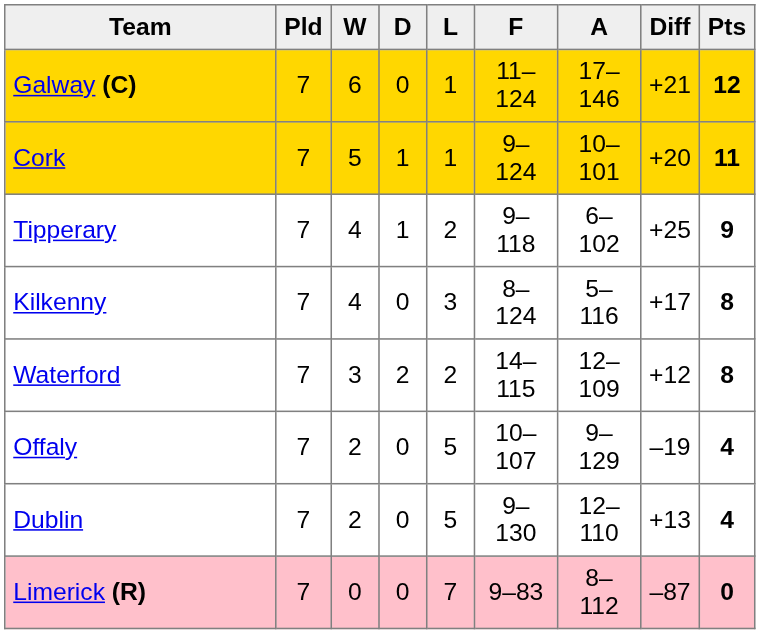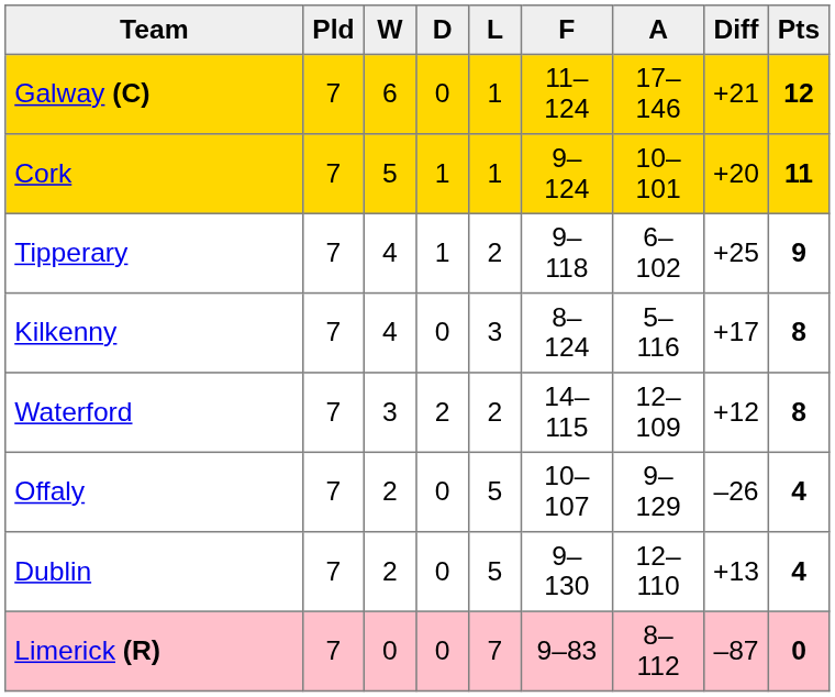 <table style=border-collapse:collapse border=1 cellspacing=0 cellpadding=5>
 <tr align=center bgcolor=#efefef>
 <th width=165>Team</th>
 <th width=20>Pld</th>
 <th width=20>W</th>
 <th width=20>D</th>
 <th width=20>L</th>
 <th width=43>F</th>
 <th width=43>A</th>
 <th width=20>Diff</th>
 <th width=20>Pts</th>
 </tr>
 <tr align=center style="background:gold">
 <td style="text-align:left;"><a href='#'>Galway</a> <strong>(C)</strong></td>
 <td>7</td>
 <td>6</td>
 <td>0</td>
 <td>1</td>
 <td>11–124</td>
 <td>17–146</td>
 <td>+21</td>
 <td><strong>12</strong></td>
 </tr>
 <tr align=center style="background:gold">
 <td style="text-align:left;"><a href='#'>Cork</a></td>
 <td>7</td>
 <td>5</td>
 <td>1</td>
 <td>1</td>
 <td>9–124</td>
 <td>10–101</td>
 <td>+20</td>
 <td><strong>11</strong></td>
 </tr>
 <tr align=center style="background:#FFFFFF;">
 <td style="text-align:left;"><a href='#'>Tipperary</a></td>
 <td>7</td>
 <td>4</td>
 <td>1</td>
 <td>2</td>
 <td>9–118</td>
 <td>6–102</td>
 <td>+25</td>
 <td><strong>9</strong></td>
 </tr>
 <tr align=center style="background:#FFFFFF;">
 <td style="text-align:left;"><a href='#'>Kilkenny</a></td>
 <td>7</td>
 <td>4</td>
 <td>0</td>
 <td>3</td>
 <td>8–124</td>
 <td>5–116</td>
 <td>+17</td>
 <td><strong>8</strong></td>
 </tr>
 <tr align=center style="background:#FFFFFF;">
 <td style="text-align:left;"><a href='#'>Waterford</a></td>
 <td>7</td>
 <td>3</td>
 <td>2</td>
 <td>2</td>
 <td>14–115</td>
 <td>12–109</td>
 <td>+12</td>
 <td><strong>8</strong></td>
 </tr>
 <tr align=center style="background:#FFFFFF;">
 <td style="text-align:left;"><a href='#'>Offaly</a></td>
 <td>7</td>
 <td>2</td>
 <td>0</td>
 <td>5</td>
 <td>10–107</td>
 <td>9–129</td>
-<td>–19</td>
+<td>–26</td>
 <td><strong>4</strong></td>
 </tr>
 <tr align=center style="background:#FFFFFF;">
 <td style="text-align:left;"><a href='#'>Dublin</a></td>
 <td>7</td>
 <td>2</td>
 <td>0</td>
 <td>5</td>
 <td>9–130</td>
 <td>12–110</td>
 <td>+13</td>
 <td><strong>4</strong></td>
 </tr>
 <tr align=center style="background:#FFC0CB;">
 <td style="text-align:left;"><a href='#'>Limerick</a> <strong>(R)</strong></td>
 <td>7</td>
 <td>0</td>
 <td>0</td>
 <td>7</td>
 <td>9–83</td>
 <td>8–112</td>
 <td>–87</td>
 <td><strong>0</strong></td>
 </tr>
 </table>
